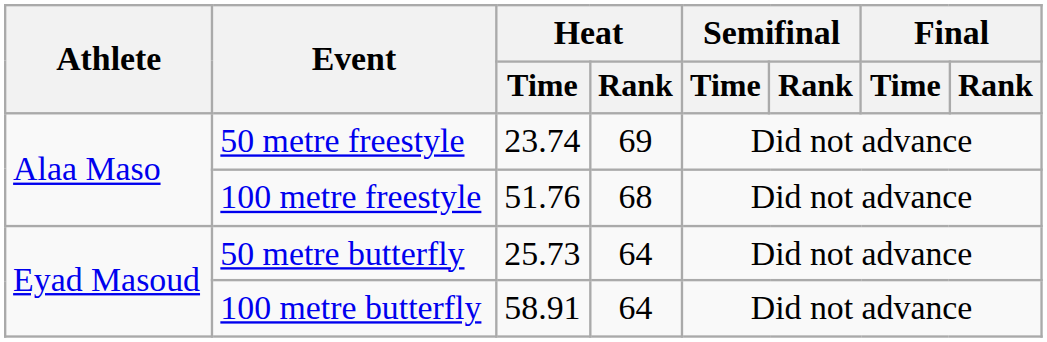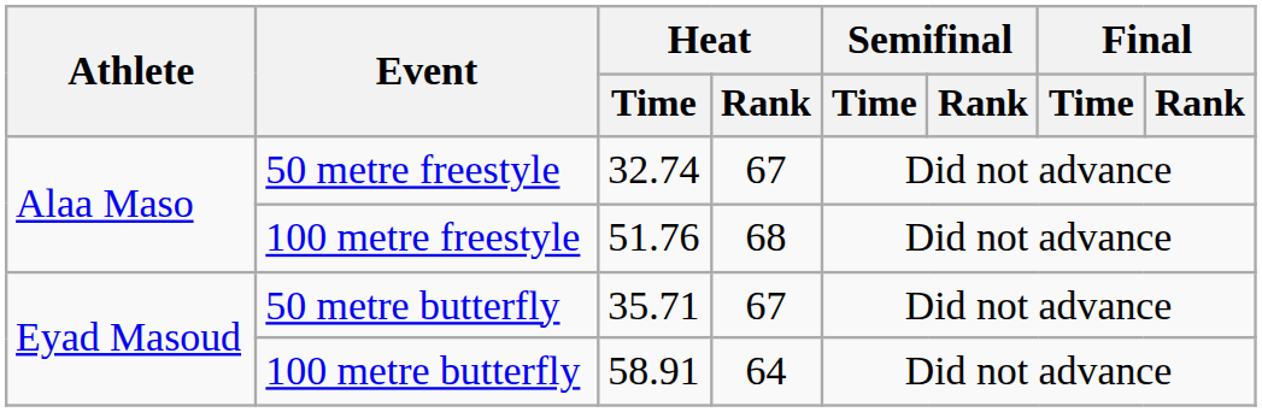 <table class="wikitable" style="text-align:center; font-size:90%; width:50%;">
 <tr>
 <th rowspan="2">Athlete</th>
 <th rowspan="2">Event</th>
 <th colspan="2">Heat</th>
 <th colspan="2">Semifinal</th>
 <th colspan="2">Final</th>
 </tr>
 <tr style="font-size:95%">
 <th>Time</th>
 <th>Rank</th>
 <th>Time</th>
 <th>Rank</th>
 <th>Time</th>
 <th>Rank</th>
 </tr>
 <tr>
 <td align=left rowspan=2><a href='#'>Alaa Maso</a></td>
 <td align=left><a href='#'>50 metre freestyle</a></td>
-<td>23.74</td>
-<td>69</td>
+<td>32.74</td>
+<td>67</td>
 <td colspan=4>Did not advance</td>
 </tr>
 <tr>
 <td align=left><a href='#'>100 metre freestyle</a></td>
 <td>51.76</td>
 <td>68</td>
 <td colspan=4>Did not advance</td>
 </tr>
 <tr>
 <td align=left rowspan=2><a href='#'>Eyad Masoud</a></td>
 <td align=left><a href='#'>50 metre butterfly</a></td>
-<td>25.73</td>
-<td>64</td>
+<td>35.71</td>
+<td>67</td>
 <td colspan=4>Did not advance</td>
 </tr>
 <tr>
 <td align=left><a href='#'>100 metre butterfly</a></td>
 <td>58.91</td>
 <td>64</td>
 <td colspan=4>Did not advance</td>
 </tr>
 </table>
